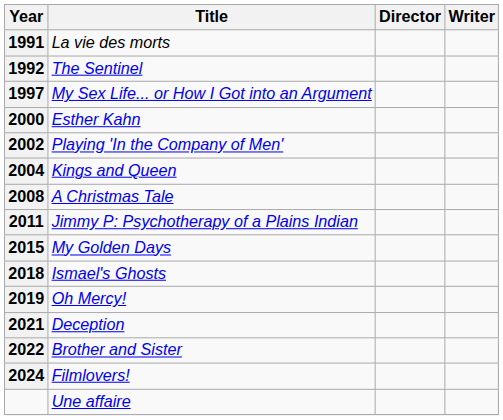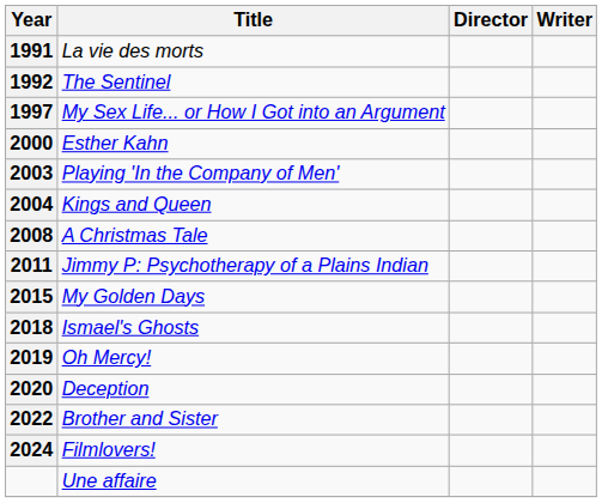 <table class="wikitable">
 <tr>
 <th>Year</th>
 <th>Title</th>
 <th>Director</th>
 <th>Writer</th>
 </tr>
 <tr>
 <th>1991</th>
 <td><em>La vie des morts</em></td>
 <td></td>
 <td></td>
 </tr>
 <tr>
 <th>1992</th>
 <td><em><a href='#'>The Sentinel</a></em></td>
 <td></td>
 <td></td>
 </tr>
 <tr>
 <th>1997</th>
 <td><em><a href='#'>My Sex Life... or How I Got into an Argument</a></em></td>
 <td></td>
 <td></td>
 </tr>
 <tr>
 <th>2000</th>
 <td><em><a href='#'>Esther Kahn</a></em></td>
 <td></td>
 <td></td>
 </tr>
 <tr>
-<th>2002</th>
+<th>2003</th>
 <td><em><a href='#'>Playing 'In the Company of Men'</a></em></td>
 <td></td>
 <td></td>
 </tr>
 <tr>
 <th>2004</th>
 <td><em><a href='#'>Kings and Queen</a></em></td>
 <td></td>
 <td></td>
 </tr>
 <tr>
 <th>2008</th>
 <td><em><a href='#'>A Christmas Tale</a></em></td>
 <td></td>
 <td></td>
 </tr>
 <tr>
 <th>2011</th>
 <td><em><a href='#'>Jimmy P: Psychotherapy of a Plains Indian</a></em></td>
 <td></td>
 <td></td>
 </tr>
 <tr>
 <th>2015</th>
 <td><em><a href='#'>My Golden Days</a></em></td>
 <td></td>
 <td></td>
 </tr>
 <tr>
 <th>2018</th>
 <td><em><a href='#'>Ismael's Ghosts</a></em></td>
 <td></td>
 <td></td>
 </tr>
 <tr>
 <th>2019</th>
 <td><em><a href='#'>Oh Mercy!</a></em></td>
 <td></td>
 <td></td>
 </tr>
 <tr>
-<th>2021</th>
+<th>2020</th>
 <td><em><a href='#'>Deception</a></em></td>
 <td></td>
 <td></td>
 </tr>
 <tr>
 <th>2022</th>
 <td><em><a href='#'>Brother and Sister</a></em></td>
 <td></td>
 <td></td>
 </tr>
 <tr>
 <th>2024</th>
 <td><em><a href='#'>Filmlovers!</a></em></td>
 <td></td>
 <td></td>
 </tr>
 <tr>
 <td></td>
 <td><em><a href='#'>Une affaire</a></em></td>
 <td></td>
 <td></td>
 </tr>
 <tr>
 </tr>
 </table>
